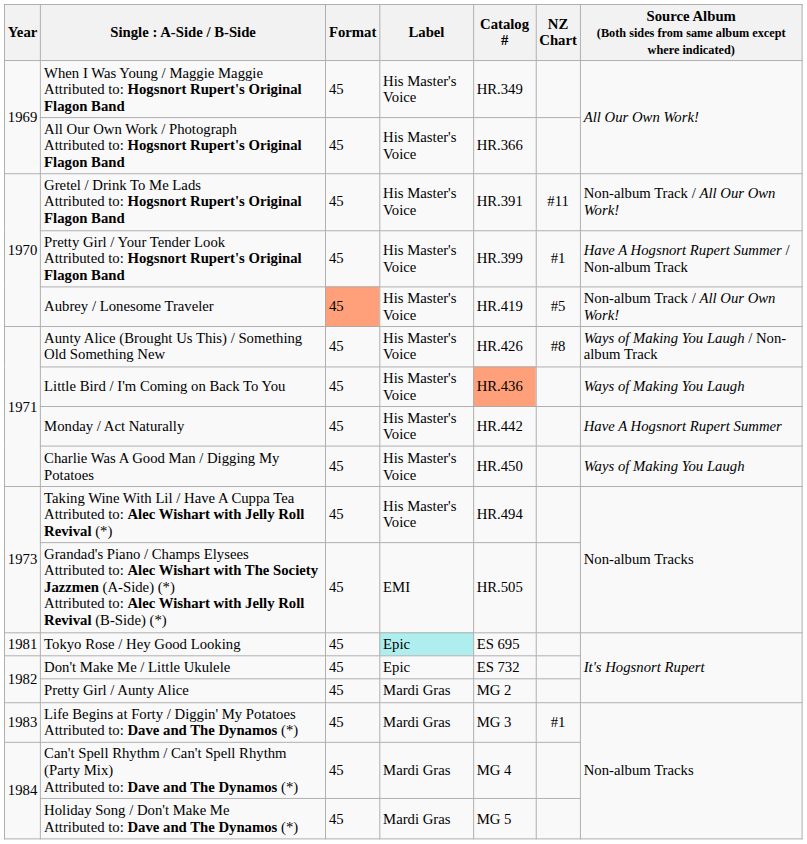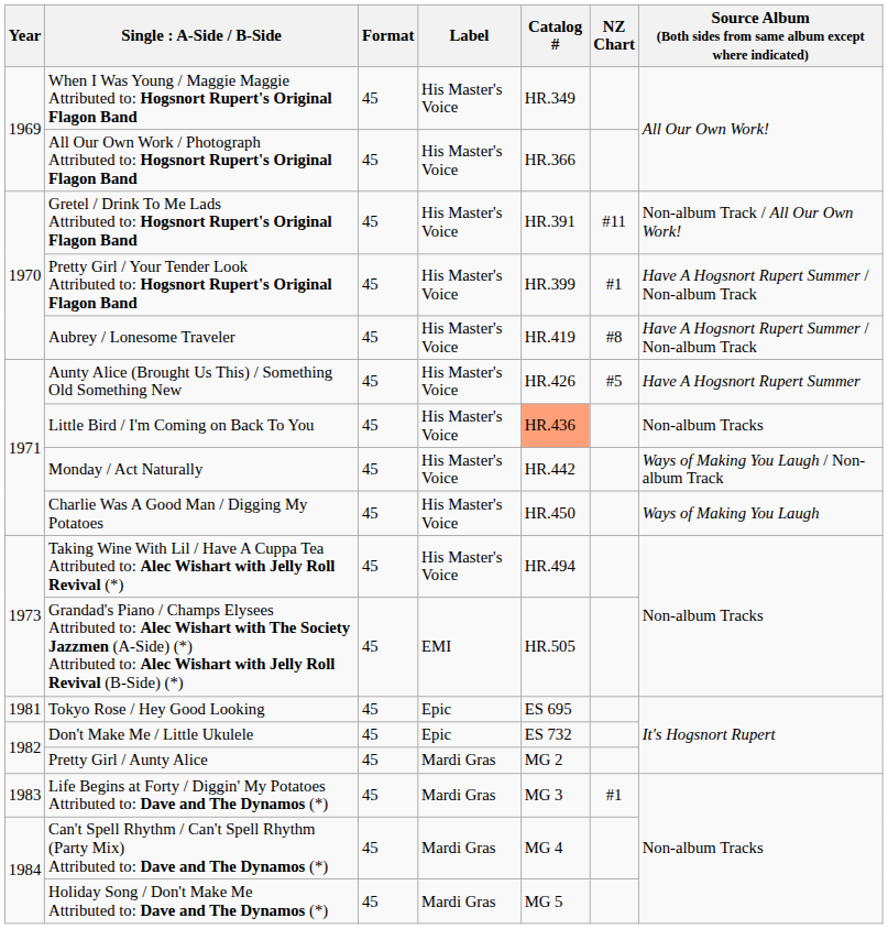 <table class="wikitable">
 <tr>
 <th>Year</th>
 <th>Single : A-Side / B-Side</th>
 <th>Format</th>
 <th>Label</th>
 <th>Catalog #</th>
 <th>NZ<br>Chart</th>
 <th>Source Album<br><small> (Both sides from same album except where indicated)</small></th>
 </tr>
 <tr>
 <td rowspan="2">1969</td>
 <td>When I Was Young / Maggie Maggie <br> Attributed to: <strong>Hogsnort Rupert's Original Flagon Band</strong></td>
 <td>45</td>
 <td>His Master's Voice</td>
 <td>HR.349</td>
 <td></td>
 <td rowspan="2"><em>All Our Own Work!</em></td>
 </tr>
 <tr>
 <td>All Our Own Work / Photograph <br> Attributed to: <strong>Hogsnort Rupert's Original Flagon Band</strong></td>
 <td>45</td>
 <td>His Master's Voice</td>
 <td>HR.366</td>
 </tr>
 <tr>
 <td rowspan="3">1970</td>
 <td>Gretel / Drink To Me Lads <br> Attributed to: <strong>Hogsnort Rupert's Original Flagon Band</strong></td>
 <td>45</td>
 <td>His Master's Voice</td>
 <td>HR.391</td>
 <td style="text-align:center;">#11</td>
 <td>Non-album Track / <em>All Our Own Work!</em></td>
 </tr>
 <tr>
 <td>Pretty Girl / Your Tender Look <br> Attributed to: <strong>Hogsnort Rupert's Original Flagon Band</strong></td>
 <td>45</td>
 <td>His Master's Voice</td>
 <td>HR.399</td>
 <td style="text-align:center;">#1</td>
 <td><em>Have A Hogsnort Rupert Summer</em> / Non-album Track</td>
 </tr>
 <tr>
 <td>Aubrey / Lonesome Traveler</td>
-<td style="background: lightsalmon;">45</td>
+<td>45</td>
 <td>His Master's Voice</td>
 <td>HR.419</td>
-<td style="text-align:center;">#5</td>
-<td>Non-album Track / <em>All Our Own Work!</em></td>
+<td style="text-align:center;">#8</td>
+<td><em>Have A Hogsnort Rupert Summer</em> / Non-album Track</td>
 </tr>
 <tr>
 <td rowspan="4">1971</td>
 <td>Aunty Alice (Brought Us This) / Something Old Something New</td>
 <td>45</td>
 <td>His Master's Voice</td>
 <td>HR.426</td>
-<td style="text-align:center;">#8</td>
-<td><em>Ways of Making You Laugh</em> / Non-album Track</td>
+<td style="text-align:center;">#5</td>
+<td><em>Have A Hogsnort Rupert Summer</em></td>
 </tr>
 <tr>
 <td>Little Bird / I'm Coming on Back To You</td>
 <td>45</td>
 <td>His Master's Voice</td>
 <td style="background: lightsalmon;">HR.436</td>
 <td></td>
-<td><em>Ways of Making You Laugh</em></td>
+<td>Non-album Tracks</td>
 </tr>
 <tr>
 <td>Monday / Act Naturally</td>
 <td>45</td>
 <td>His Master's Voice</td>
 <td>HR.442</td>
 <td></td>
-<td><em>Have A Hogsnort Rupert Summer</em></td>
+<td><em>Ways of Making You Laugh</em> / Non-album Track</td>
 </tr>
 <tr>
 <td>Charlie Was A Good Man / Digging My Potatoes</td>
 <td>45</td>
 <td>His Master's Voice</td>
 <td>HR.450</td>
 <td></td>
 <td><em>Ways of Making You Laugh</em></td>
 </tr>
 <tr>
 <td rowspan="2">1973</td>
 <td>Taking Wine With Lil / Have A Cuppa Tea <br> Attributed to: <strong>Alec Wishart with Jelly Roll Revival</strong> (*)</td>
 <td>45</td>
 <td>His Master's Voice</td>
 <td>HR.494</td>
 <td></td>
 <td rowspan="2">Non-album Tracks</td>
 </tr>
 <tr>
 <td>Grandad's Piano / Champs Elysees <br> Attributed to: <strong>Alec Wishart with The Society Jazzmen</strong> (A-Side) (*) <br> Attributed to: <strong>Alec Wishart with Jelly Roll Revival</strong> (B-Side) (*)</td>
 <td>45</td>
 <td>EMI</td>
 <td>HR.505</td>
 </tr>
 <tr>
 <td>1981</td>
 <td>Tokyo Rose / Hey Good Looking</td>
 <td>45</td>
-<td style="background: paleturquoise;">Epic</td>
+<td>Epic</td>
 <td>ES 695</td>
 <td></td>
 <td rowspan="3"><em>It's Hogsnort Rupert</em></td>
 </tr>
 <tr>
 <td rowspan="2">1982</td>
 <td>Don't Make Me / Little Ukulele</td>
 <td>45</td>
 <td>Epic</td>
 <td>ES 732</td>
 <td></td>
 </tr>
 <tr>
 <td>Pretty Girl / Aunty Alice</td>
 <td>45</td>
 <td>Mardi Gras</td>
 <td>MG 2</td>
 <td></td>
 </tr>
 <tr>
 <td>1983</td>
 <td>Life Begins at Forty / Diggin' My Potatoes <br> Attributed to: <strong>Dave and The Dynamos</strong> (*)</td>
 <td>45</td>
 <td>Mardi Gras</td>
 <td>MG 3</td>
 <td style="text-align:center;">#1</td>
 <td rowspan="3">Non-album Tracks</td>
 </tr>
 <tr>
 <td rowspan="2">1984</td>
 <td>Can't Spell Rhythm / Can't Spell Rhythm (Party Mix) <br> Attributed to: <strong>Dave and The Dynamos</strong> (*)</td>
 <td>45</td>
 <td>Mardi Gras</td>
 <td>MG 4</td>
 <td></td>
 </tr>
 <tr>
 <td>Holiday Song / Don't Make Me <br> Attributed to: <strong>Dave and The Dynamos</strong> (*)</td>
 <td>45</td>
 <td>Mardi Gras</td>
 <td>MG 5</td>
 <td></td>
 </tr>
 </table>
